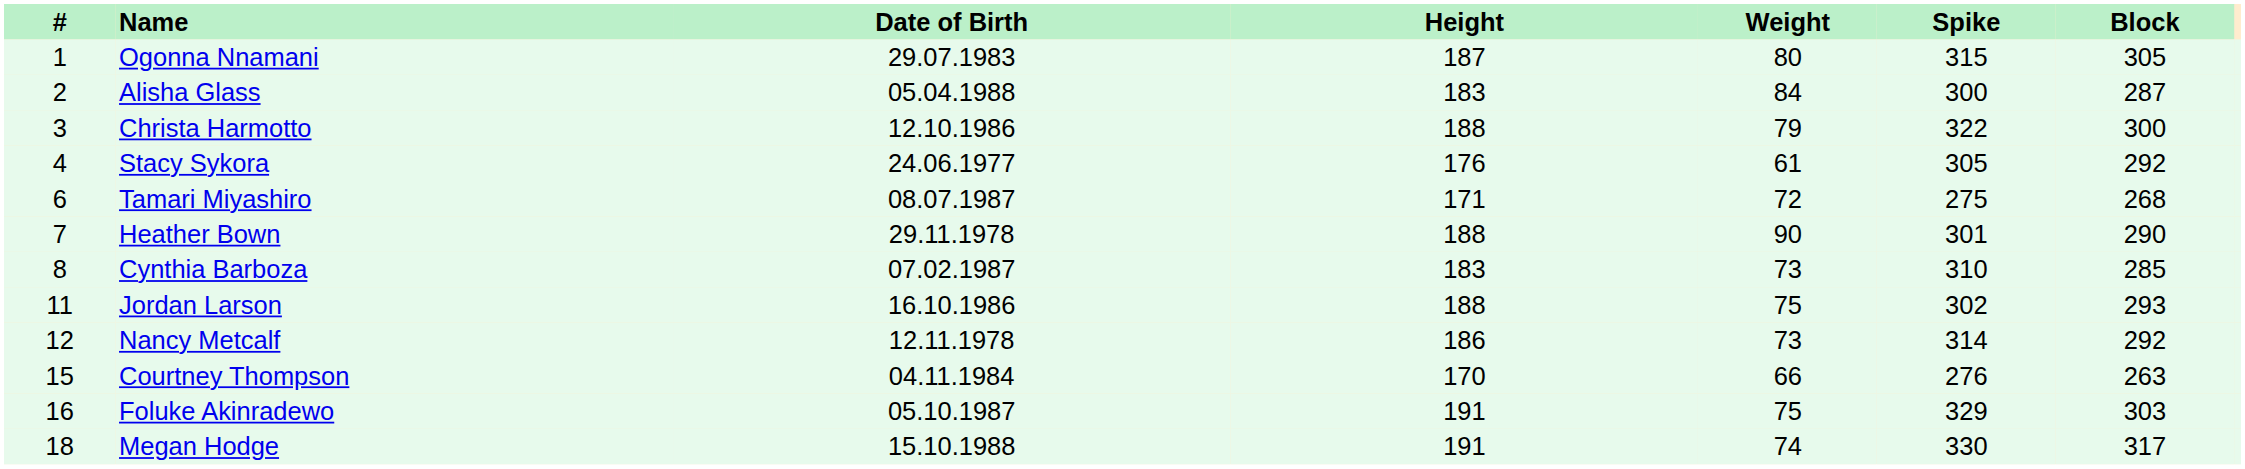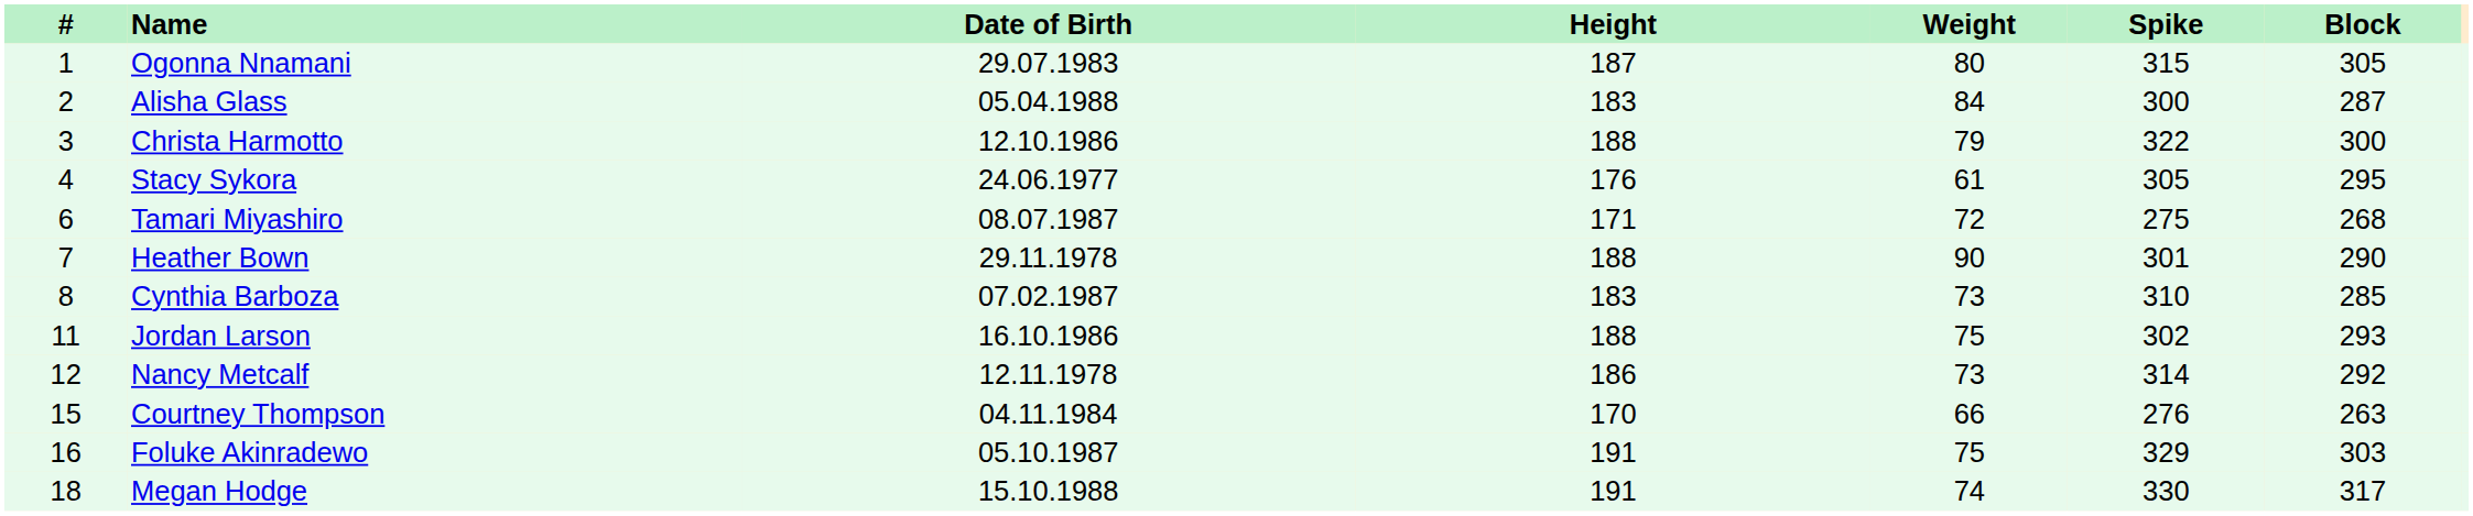 <table border=0 cellpadding=2 cellspacing=0  |- bgcolor=#FFECCE style="text-align:center; font-size:90%;" width=100%>
 <tr bgcolor=#BBF0C9>
 <th width=5%>#</th>
 <th width=25% align=left>Name</th>
 <th width=25%>Date of Birth</th>
 <th width=21%>Height</th>
 <th width=8%>Weight</th>
 <th width=8%>Spike</th>
 <th width=8%>Block</th>
 </tr>
 <tr bgcolor=#E7FAEC>
 <td>1</td>
 <td align=left><a href='#'>Ogonna Nnamani</a></td>
 <td>29.07.1983</td>
 <td>187</td>
 <td>80</td>
 <td>315</td>
 <td>305</td>
 <td></td>
 </tr>
 <tr bgcolor=#E7FAEC>
 <td>2</td>
 <td align=left><a href='#'>Alisha Glass</a></td>
 <td>05.04.1988</td>
 <td>183</td>
 <td>84</td>
 <td>300</td>
 <td>287</td>
 <td></td>
 </tr>
 <tr bgcolor=#E7FAEC>
 <td>3</td>
 <td align=left><a href='#'>Christa Harmotto</a></td>
 <td>12.10.1986</td>
 <td>188</td>
 <td>79</td>
 <td>322</td>
 <td>300</td>
 <td></td>
 </tr>
 <tr bgcolor=#E7FAEC>
 <td>4</td>
 <td align=left><a href='#'>Stacy Sykora</a></td>
 <td>24.06.1977</td>
 <td>176</td>
 <td>61</td>
 <td>305</td>
-<td>292</td>
+<td>295</td>
 <td></td>
 </tr>
 <tr bgcolor=#E7FAEC>
 <td>6</td>
 <td align=left><a href='#'>Tamari Miyashiro</a></td>
 <td>08.07.1987</td>
 <td>171</td>
 <td>72</td>
 <td>275</td>
 <td>268</td>
 <td></td>
 </tr>
 <tr bgcolor=#E7FAEC>
 <td>7</td>
 <td align=left><a href='#'>Heather Bown</a></td>
 <td>29.11.1978</td>
 <td>188</td>
 <td>90</td>
 <td>301</td>
 <td>290</td>
 <td></td>
 </tr>
 <tr bgcolor=#E7FAEC>
 <td>8</td>
 <td align=left><a href='#'>Cynthia Barboza</a></td>
 <td>07.02.1987</td>
 <td>183</td>
 <td>73</td>
 <td>310</td>
 <td>285</td>
 <td></td>
 </tr>
 <tr bgcolor=#E7FAEC>
 <td>11</td>
 <td align=left><a href='#'>Jordan Larson</a></td>
 <td>16.10.1986</td>
 <td>188</td>
 <td>75</td>
 <td>302</td>
 <td>293</td>
 <td></td>
 </tr>
 <tr bgcolor=#E7FAEC>
 <td>12</td>
 <td align=left><a href='#'>Nancy Metcalf</a></td>
 <td>12.11.1978</td>
 <td>186</td>
 <td>73</td>
 <td>314</td>
 <td>292</td>
 <td></td>
 </tr>
 <tr bgcolor=#E7FAEC>
 <td>15</td>
 <td align=left><a href='#'>Courtney Thompson</a></td>
 <td>04.11.1984</td>
 <td>170</td>
 <td>66</td>
 <td>276</td>
 <td>263</td>
 <td></td>
 </tr>
 <tr bgcolor=#E7FAEC>
 <td>16</td>
 <td align=left><a href='#'>Foluke Akinradewo</a></td>
 <td>05.10.1987</td>
 <td>191</td>
 <td>75</td>
 <td>329</td>
 <td>303</td>
 <td></td>
 </tr>
 <tr bgcolor=#E7FAEC>
 <td>18</td>
 <td align=left><a href='#'>Megan Hodge</a></td>
 <td>15.10.1988</td>
 <td>191</td>
 <td>74</td>
 <td>330</td>
 <td>317</td>
 <td></td>
 </tr>
 </table>
